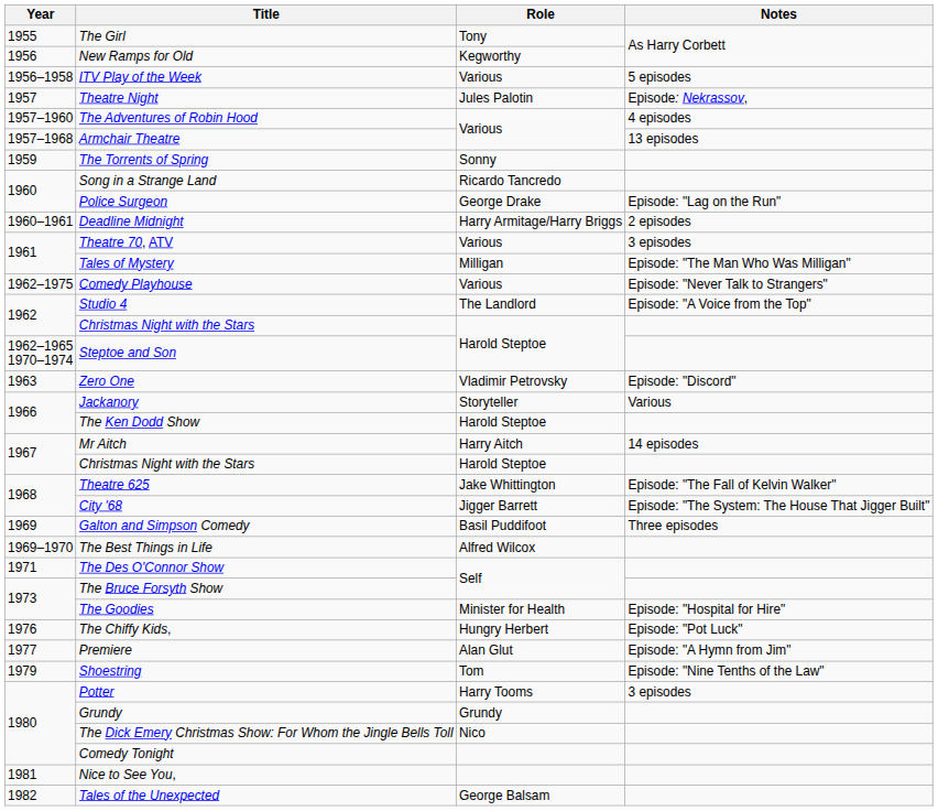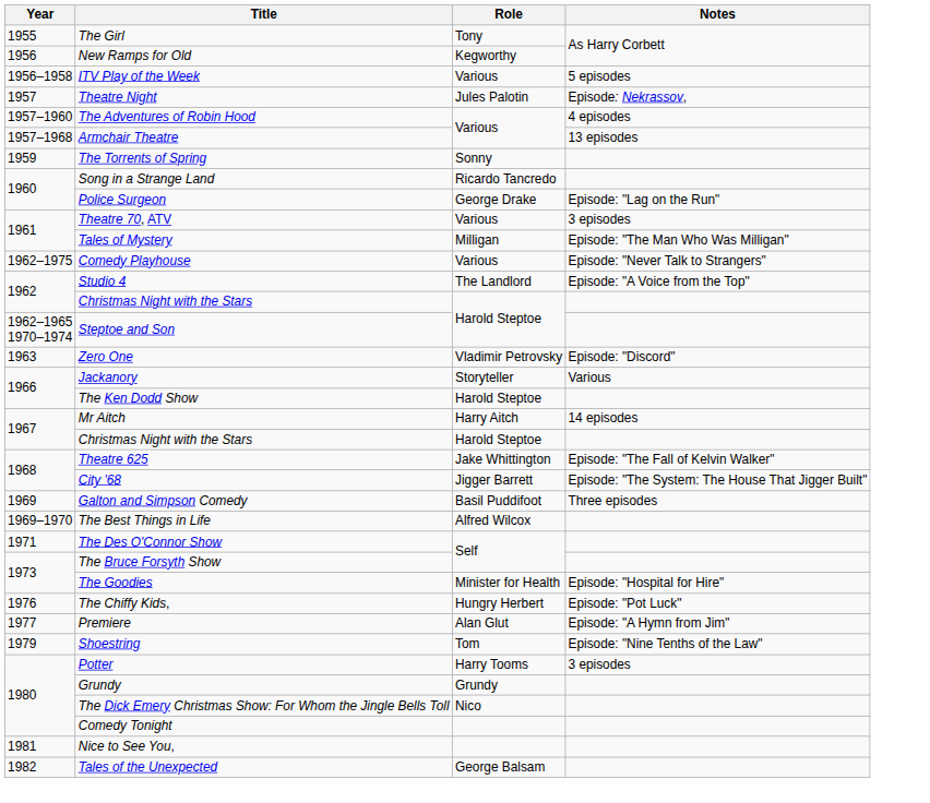 <table class="wikitable">
 <tr>
 <th>Year</th>
 <th>Title</th>
 <th>Role</th>
 <th>Notes</th>
 </tr>
 <tr>
 <td>1955</td>
 <td><em>The Girl</em></td>
 <td>Tony</td>
 <td rowspan="2">As Harry Corbett</td>
 </tr>
 <tr>
 <td>1956</td>
 <td><em>New Ramps for Old</em></td>
 <td>Kegworthy</td>
 </tr>
 <tr>
 <td>1956–1958</td>
 <td><em><a href='#'>ITV Play of the Week</a></em></td>
 <td>Various</td>
 <td>5 episodes</td>
 </tr>
 <tr>
 <td>1957</td>
 <td><em><a href='#'>Theatre Night</a></em></td>
 <td>Jules Palotin</td>
 <td>Episode<em>: <a href='#'>Nekrassov</a></em>,</td>
 </tr>
 <tr>
 <td>1957–1960</td>
 <td><em><a href='#'>The Adventures of Robin Hood</a></em></td>
 <td rowspan="2">Various</td>
 <td>4 episodes</td>
 </tr>
 <tr>
 <td>1957–1968</td>
 <td><em><a href='#'>Armchair Theatre</a></em></td>
 <td>13 episodes</td>
 </tr>
 <tr>
 <td>1959</td>
 <td><em><a href='#'>The Torrents of Spring</a></em></td>
 <td>Sonny</td>
 <td></td>
 </tr>
 <tr>
 <td rowspan="2">1960</td>
 <td><em>Song in a Strange Land</em></td>
 <td>Ricardo Tancredo</td>
 <td></td>
 </tr>
 <tr>
 <td><em><a href='#'>Police Surgeon</a></em></td>
 <td>George Drake</td>
 <td>Episode: "Lag on the Run"</td>
-</tr>
-<tr>
-<td>1960–1961</td>
-<td><em><a href='#'>Deadline Midnight</a></em></td>
-<td>Harry Armitage/Harry Briggs</td>
-<td>2 episodes</td>
 </tr>
 <tr>
 <td rowspan="2">1961</td>
 <td><em><a href='#'>Theatre 70</a></em>, <a href='#'>ATV</a></td>
 <td>Various</td>
 <td>3 episodes</td>
 </tr>
 <tr>
 <td><em><a href='#'>Tales of Mystery</a></em></td>
 <td>Milligan</td>
 <td>Episode: "The Man Who Was Milligan"</td>
 </tr>
 <tr>
 <td>1962–1975</td>
 <td><em><a href='#'>Comedy Playhouse</a></em></td>
 <td>Various</td>
 <td>Episode: "Never Talk to Strangers"</td>
 </tr>
 <tr>
 <td rowspan="2">1962</td>
 <td><em><a href='#'>Studio 4</a></em></td>
 <td>The Landlord</td>
 <td>Episode: "A Voice from the Top"</td>
 </tr>
 <tr>
 <td><em><a href='#'>Christmas Night with the Stars</a></em></td>
 <td rowspan="2">Harold Steptoe</td>
 <td></td>
 </tr>
 <tr>
 <td>1962–1965<br>1970–1974</td>
 <td><em><a href='#'>Steptoe and Son</a></em></td>
 <td></td>
 </tr>
 <tr>
 <td>1963</td>
 <td><em><a href='#'>Zero One</a></em></td>
 <td>Vladimir Petrovsky</td>
 <td>Episode: "Discord"</td>
 </tr>
 <tr>
 <td rowspan="2">1966</td>
 <td><em><a href='#'>Jackanory</a></em></td>
 <td>Storyteller</td>
 <td>Various</td>
 </tr>
 <tr>
 <td><em>The <a href='#'>Ken Dodd</a> Show</em></td>
 <td>Harold Steptoe</td>
 <td></td>
 </tr>
 <tr>
 <td rowspan="2">1967</td>
 <td><em>Mr Aitch</em></td>
 <td>Harry Aitch</td>
 <td>14 episodes</td>
 </tr>
 <tr>
 <td><em>Christmas Night with the Stars</em></td>
 <td>Harold Steptoe</td>
 <td></td>
 </tr>
 <tr>
 <td rowspan="2">1968</td>
 <td><em><a href='#'>Theatre 625</a></em></td>
 <td>Jake Whittington</td>
 <td>Episode: "The Fall of Kelvin Walker"</td>
 </tr>
 <tr>
 <td><em><a href='#'>City '68</a></em></td>
 <td>Jigger Barrett</td>
 <td>Episode: "The System: The House That Jigger Built"</td>
 </tr>
 <tr>
 <td>1969</td>
 <td><em><a href='#'>Galton and Simpson</a> Comedy</em></td>
 <td>Basil Puddifoot</td>
 <td>Three episodes</td>
 </tr>
 <tr>
 <td>1969–1970</td>
 <td><em>The Best Things in Life</em></td>
 <td>Alfred Wilcox</td>
 <td></td>
 </tr>
 <tr>
 <td>1971</td>
 <td><em><a href='#'>The Des O'Connor Show</a></em></td>
 <td rowspan="2">Self</td>
 <td></td>
 </tr>
 <tr>
 <td rowspan="2">1973</td>
 <td><em>The <a href='#'>Bruce Forsyth</a> Show</em></td>
 <td></td>
 </tr>
 <tr>
 <td><em><a href='#'>The Goodies</a></em></td>
 <td>Minister for Health</td>
 <td>Episode: "Hospital for Hire"</td>
 </tr>
 <tr>
 <td>1976</td>
 <td><em>The Chiffy Kids</em>,</td>
 <td>Hungry Herbert</td>
 <td>Episode: "Pot Luck"</td>
 </tr>
 <tr>
 <td>1977</td>
 <td><em>Premiere</em></td>
 <td>Alan Glut</td>
 <td>Episode: "A Hymn from Jim"</td>
 </tr>
 <tr>
 <td>1979</td>
 <td><em><a href='#'>Shoestring</a></em></td>
 <td>Tom</td>
 <td>Episode: "Nine Tenths of the Law"</td>
 </tr>
 <tr>
 <td rowspan="4">1980</td>
 <td><em><a href='#'>Potter</a></em></td>
 <td>Harry Tooms</td>
 <td>3 episodes</td>
 </tr>
 <tr>
 <td><em>Grundy</em></td>
 <td>Grundy</td>
 <td></td>
 </tr>
 <tr>
 <td><em>The <a href='#'>Dick Emery</a> Christmas Show: For Whom the Jingle Bells Toll</em></td>
 <td>Nico</td>
 <td></td>
 </tr>
 <tr>
 <td><em>Comedy Tonight</em></td>
 <td></td>
 <td></td>
 </tr>
 <tr>
 <td>1981</td>
 <td><em>Nice to See You</em>,</td>
 <td></td>
 <td></td>
 </tr>
 <tr>
 <td>1982</td>
 <td><em><a href='#'>Tales of the Unexpected</a></em></td>
 <td>George Balsam</td>
 <td></td>
 </tr>
 </table>
